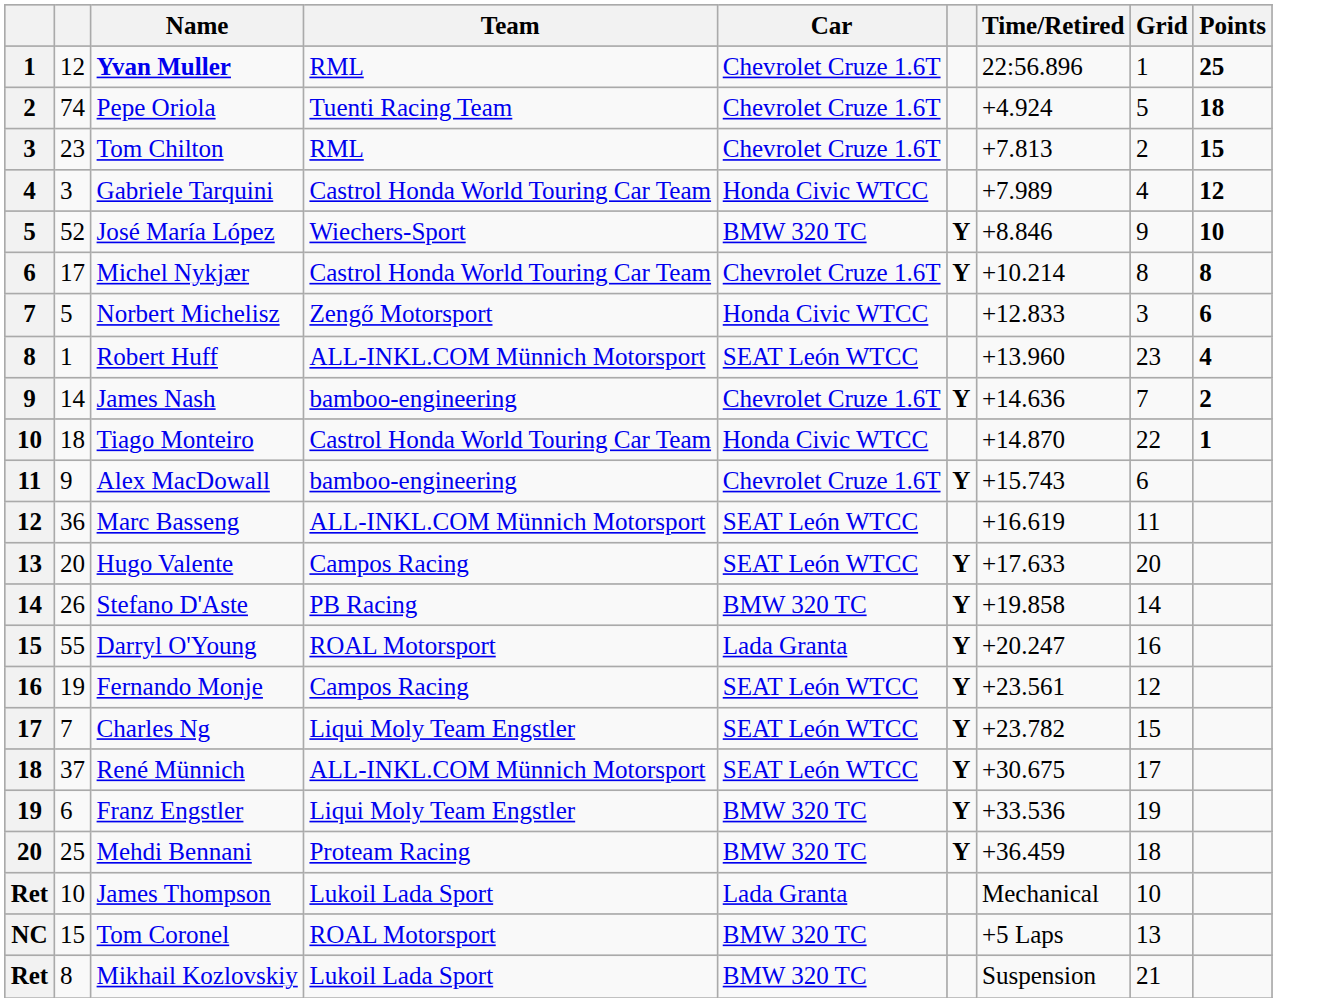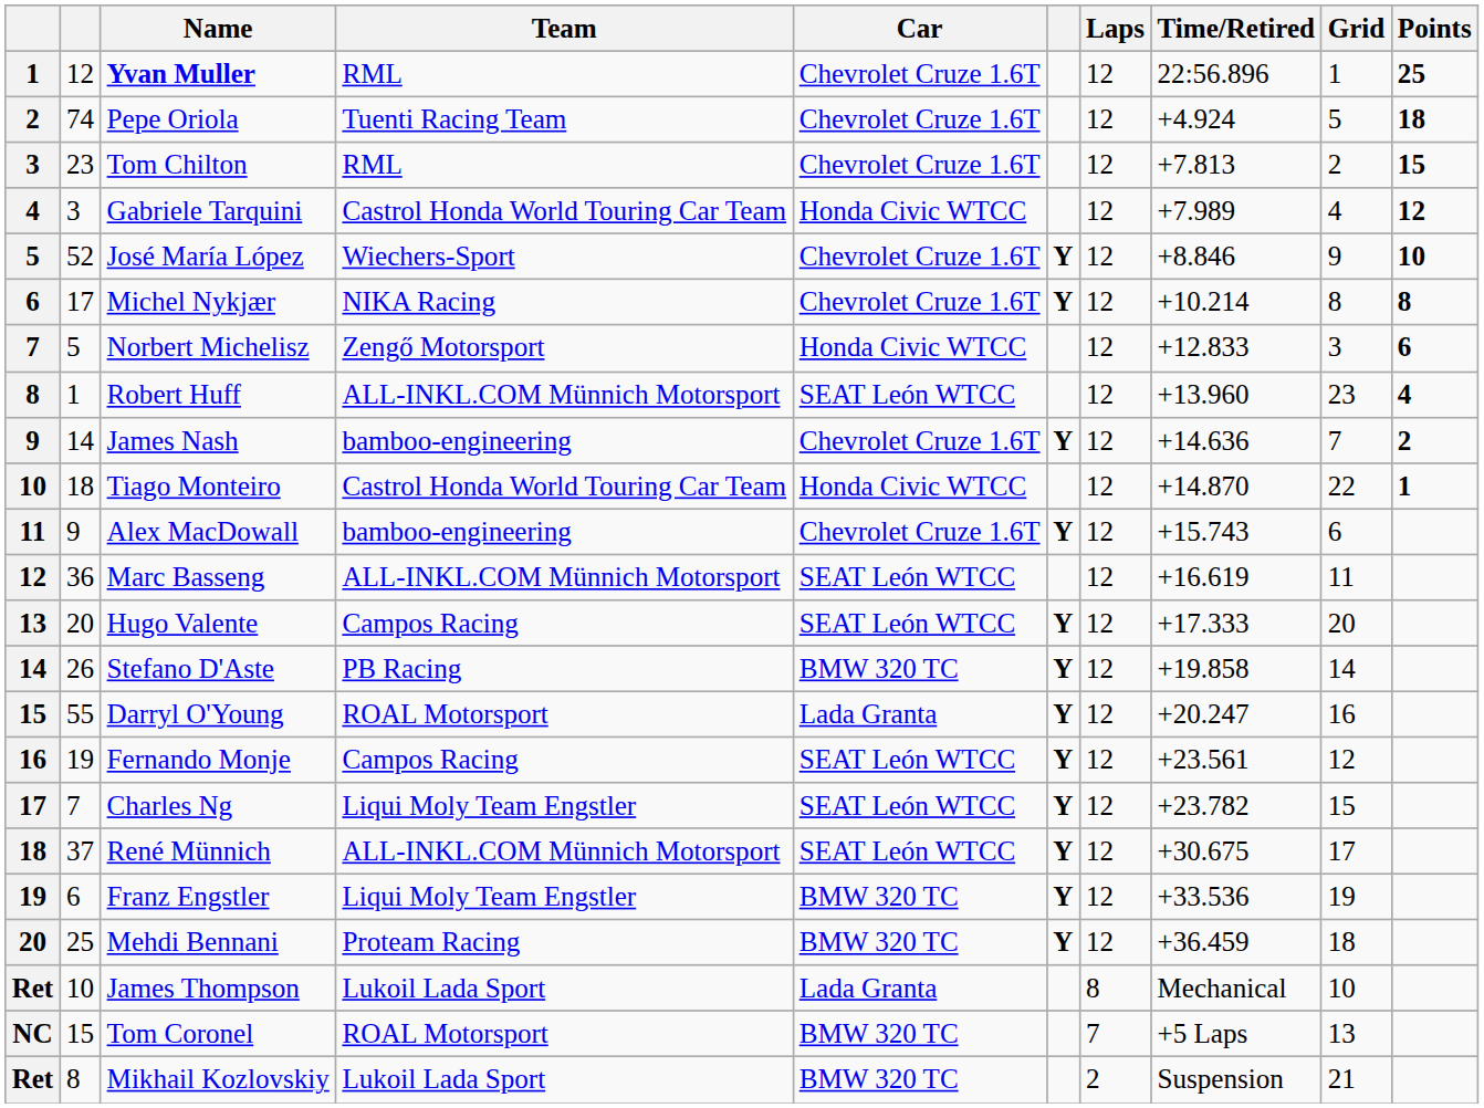 <table class="wikitable sortable" style="font-size: 95%;">
 <tr>
 <th></th>
 <th></th>
 <th>Name</th>
 <th>Team</th>
 <th>Car</th>
 <th></th>
+<th>Laps</th>
 <th>Time/Retired</th>
 <th>Grid</th>
 <th>Points</th>
 </tr>
 <tr>
 <th>1</th>
 <td>12</td>
 <td> <strong><a href='#'>Yvan Muller</a></strong></td>
 <td><a href='#'>RML</a></td>
 <td><a href='#'>Chevrolet Cruze 1.6T</a></td>
 <td></td>
+<td>12</td>
 <td>22:56.896</td>
 <td>1</td>
 <td><strong>25</strong></td>
 </tr>
 <tr>
 <th>2</th>
 <td>74</td>
 <td> <a href='#'>Pepe Oriola</a></td>
 <td><a href='#'>Tuenti Racing Team</a></td>
 <td><a href='#'>Chevrolet Cruze 1.6T</a></td>
 <td></td>
+<td>12</td>
 <td>+4.924</td>
 <td>5</td>
 <td><strong>18</strong></td>
 </tr>
 <tr>
 <th>3</th>
 <td>23</td>
 <td> <a href='#'>Tom Chilton</a></td>
 <td><a href='#'>RML</a></td>
 <td><a href='#'>Chevrolet Cruze 1.6T</a></td>
 <td></td>
+<td>12</td>
 <td>+7.813</td>
 <td>2</td>
 <td><strong>15</strong></td>
 </tr>
 <tr>
 <th>4</th>
 <td>3</td>
 <td> <a href='#'>Gabriele Tarquini</a></td>
 <td><a href='#'>Castrol Honda World Touring Car Team</a></td>
 <td><a href='#'>Honda Civic WTCC</a></td>
 <td></td>
+<td>12</td>
 <td>+7.989</td>
 <td>4</td>
 <td><strong>12</strong></td>
 </tr>
 <tr>
 <th>5</th>
 <td>52</td>
 <td> <a href='#'>José María López</a></td>
 <td><a href='#'>Wiechers-Sport</a></td>
-<td><a href='#'>BMW 320 TC</a></td>
+<td><a href='#'>Chevrolet Cruze 1.6T</a></td>
 <td align=center><strong><span>Y</span></strong></td>
+<td>12</td>
 <td>+8.846</td>
 <td>9</td>
 <td><strong>10</strong></td>
 </tr>
 <tr>
 <th>6</th>
 <td>17</td>
 <td> <a href='#'>Michel Nykjær</a></td>
-<td><a href='#'>Castrol Honda World Touring Car Team</a></td>
+<td><a href='#'>NIKA Racing</a></td>
 <td><a href='#'>Chevrolet Cruze 1.6T</a></td>
 <td align=center><strong><span>Y</span></strong></td>
+<td>12</td>
 <td>+10.214</td>
 <td>8</td>
 <td><strong>8</strong></td>
 </tr>
 <tr>
 <th>7</th>
 <td>5</td>
 <td> <a href='#'>Norbert Michelisz</a></td>
 <td><a href='#'>Zengő Motorsport</a></td>
 <td><a href='#'>Honda Civic WTCC</a></td>
 <td></td>
+<td>12</td>
 <td>+12.833</td>
 <td>3</td>
 <td><strong>6</strong></td>
 </tr>
 <tr>
 <th>8</th>
 <td>1</td>
 <td> <a href='#'>Robert Huff</a></td>
 <td><a href='#'>ALL-INKL.COM Münnich Motorsport</a></td>
 <td><a href='#'>SEAT León WTCC</a></td>
 <td></td>
+<td>12</td>
 <td>+13.960</td>
 <td>23</td>
 <td><strong>4</strong></td>
 </tr>
 <tr>
 <th>9</th>
 <td>14</td>
 <td> <a href='#'>James Nash</a></td>
 <td><a href='#'>bamboo-engineering</a></td>
 <td><a href='#'>Chevrolet Cruze 1.6T</a></td>
 <td align=center><strong><span>Y</span></strong></td>
+<td>12</td>
 <td>+14.636</td>
 <td>7</td>
 <td><strong>2</strong></td>
 </tr>
 <tr>
 <th>10</th>
 <td>18</td>
 <td> <a href='#'>Tiago Monteiro</a></td>
 <td><a href='#'>Castrol Honda World Touring Car Team</a></td>
 <td><a href='#'>Honda Civic WTCC</a></td>
 <td></td>
+<td>12</td>
 <td>+14.870</td>
 <td>22</td>
 <td><strong>1</strong></td>
 </tr>
 <tr>
 <th>11</th>
 <td>9</td>
 <td> <a href='#'>Alex MacDowall</a></td>
 <td><a href='#'>bamboo-engineering</a></td>
 <td><a href='#'>Chevrolet Cruze 1.6T</a></td>
 <td align=center><strong><span>Y</span></strong></td>
+<td>12</td>
 <td>+15.743</td>
 <td>6</td>
 <td></td>
 </tr>
 <tr>
 <th>12</th>
 <td>36</td>
 <td> <a href='#'>Marc Basseng</a></td>
 <td><a href='#'>ALL-INKL.COM Münnich Motorsport</a></td>
 <td><a href='#'>SEAT León WTCC</a></td>
 <td></td>
+<td>12</td>
 <td>+16.619</td>
 <td>11</td>
 <td></td>
 </tr>
 <tr>
 <th>13</th>
 <td>20</td>
 <td> <a href='#'>Hugo Valente</a></td>
 <td><a href='#'>Campos Racing</a></td>
 <td><a href='#'>SEAT León WTCC</a></td>
 <td align=center><strong><span>Y</span></strong></td>
-<td>+17.633</td>
+<td>12</td>
+<td>+17.333</td>
 <td>20</td>
 <td></td>
 </tr>
 <tr>
 <th>14</th>
 <td>26</td>
 <td> <a href='#'>Stefano D'Aste</a></td>
 <td><a href='#'>PB Racing</a></td>
 <td><a href='#'>BMW 320 TC</a></td>
 <td align=center><strong><span>Y</span></strong></td>
+<td>12</td>
 <td>+19.858</td>
 <td>14</td>
 <td></td>
 </tr>
 <tr>
 <th>15</th>
 <td>55</td>
 <td> <a href='#'>Darryl O'Young</a></td>
 <td><a href='#'>ROAL Motorsport</a></td>
 <td><a href='#'>Lada Granta</a></td>
 <td align=center><strong><span>Y</span></strong></td>
+<td>12</td>
 <td>+20.247</td>
 <td>16</td>
 <td></td>
 </tr>
 <tr>
 <th>16</th>
 <td>19</td>
 <td> <a href='#'>Fernando Monje</a></td>
 <td><a href='#'>Campos Racing</a></td>
 <td><a href='#'>SEAT León WTCC</a></td>
 <td align=center><strong><span>Y</span></strong></td>
+<td>12</td>
 <td>+23.561</td>
 <td>12</td>
 <td></td>
 </tr>
 <tr>
 <th>17</th>
 <td>7</td>
 <td> <a href='#'>Charles Ng</a></td>
 <td><a href='#'>Liqui Moly Team Engstler</a></td>
 <td><a href='#'>SEAT León WTCC</a></td>
 <td align=center><strong><span>Y</span></strong></td>
+<td>12</td>
 <td>+23.782</td>
 <td>15</td>
 <td></td>
 </tr>
 <tr>
 <th>18</th>
 <td>37</td>
 <td> <a href='#'>René Münnich</a></td>
 <td><a href='#'>ALL-INKL.COM Münnich Motorsport</a></td>
 <td><a href='#'>SEAT León WTCC</a></td>
 <td align=center><strong><span>Y</span></strong></td>
+<td>12</td>
 <td>+30.675</td>
 <td>17</td>
 <td></td>
 </tr>
 <tr>
 <th>19</th>
 <td>6</td>
 <td> <a href='#'>Franz Engstler</a></td>
 <td><a href='#'>Liqui Moly Team Engstler</a></td>
 <td><a href='#'>BMW 320 TC</a></td>
 <td align=center><strong><span>Y</span></strong></td>
+<td>12</td>
 <td>+33.536</td>
 <td>19</td>
 <td></td>
 </tr>
 <tr>
 <th>20</th>
 <td>25</td>
 <td> <a href='#'>Mehdi Bennani</a></td>
 <td><a href='#'>Proteam Racing</a></td>
 <td><a href='#'>BMW 320 TC</a></td>
 <td align=center><strong><span>Y</span></strong></td>
+<td>12</td>
 <td>+36.459</td>
 <td>18</td>
 <td></td>
 </tr>
 <tr>
 <th>Ret</th>
 <td>10</td>
 <td> <a href='#'>James Thompson</a></td>
 <td><a href='#'>Lukoil Lada Sport</a></td>
 <td><a href='#'>Lada Granta</a></td>
 <td></td>
+<td>8</td>
 <td>Mechanical</td>
 <td>10</td>
 <td></td>
 </tr>
 <tr>
 <th>NC</th>
 <td>15</td>
 <td> <a href='#'>Tom Coronel</a></td>
 <td><a href='#'>ROAL Motorsport</a></td>
 <td><a href='#'>BMW 320 TC</a></td>
 <td></td>
+<td>7</td>
 <td>+5 Laps</td>
 <td>13</td>
 <td></td>
 </tr>
 <tr>
 <th>Ret</th>
 <td>8</td>
 <td> <a href='#'>Mikhail Kozlovskiy</a></td>
 <td><a href='#'>Lukoil Lada Sport</a></td>
 <td><a href='#'>BMW 320 TC</a></td>
 <td></td>
+<td>2</td>
 <td>Suspension</td>
 <td>21</td>
 <td></td>
 </tr>
 </table>
